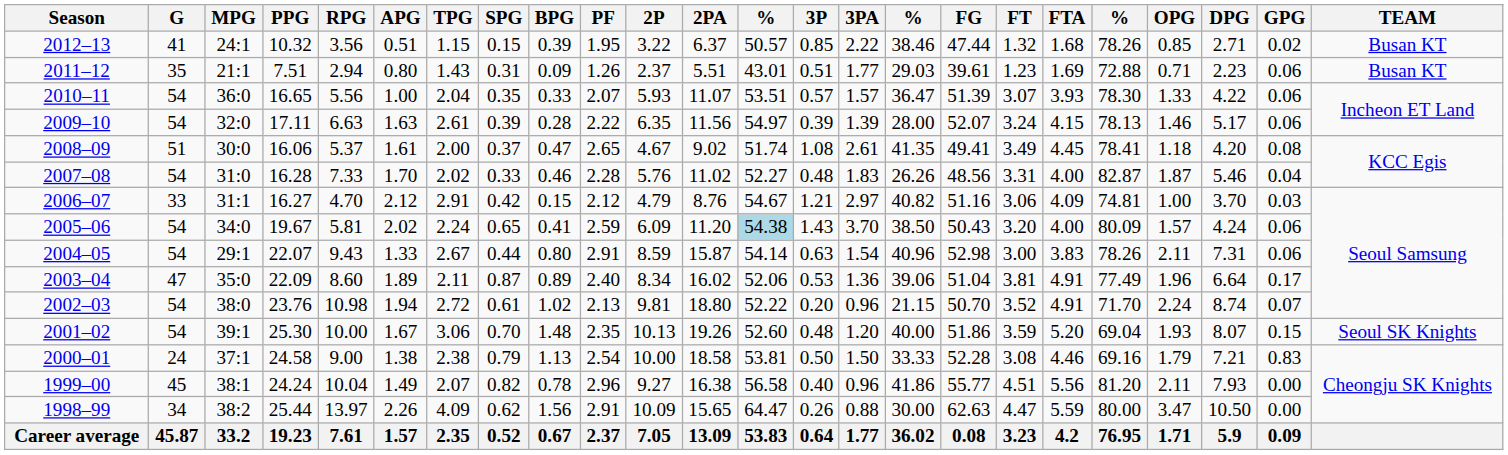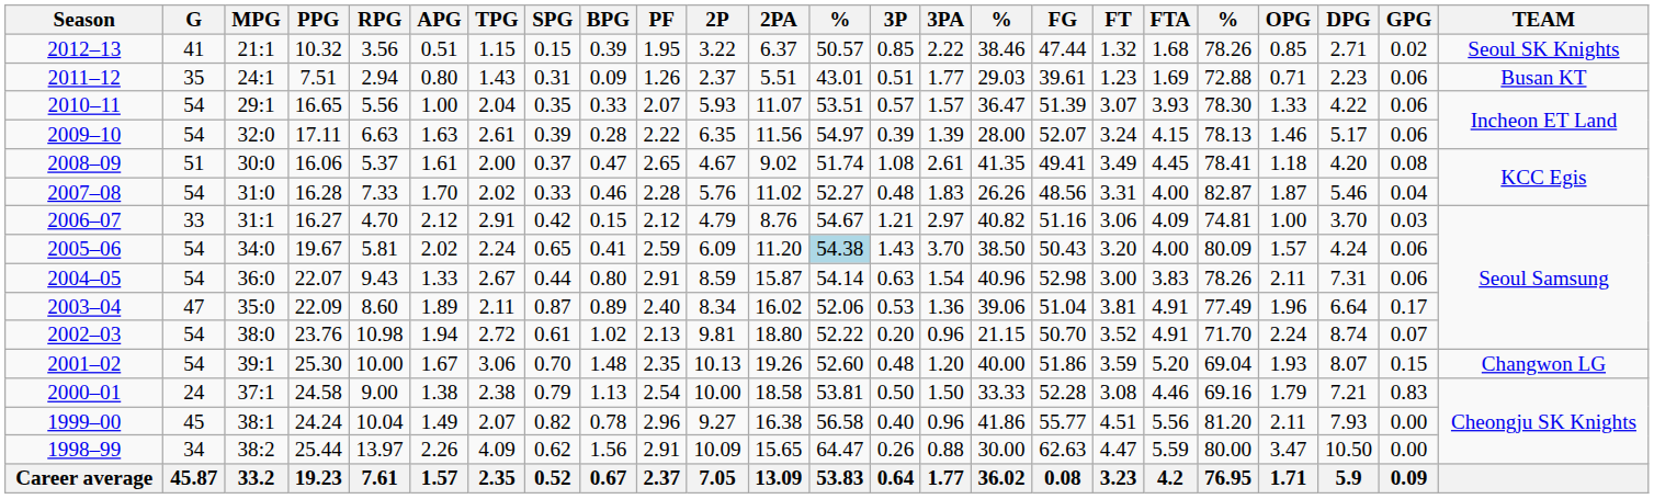 <table class="wikitable" style="text-align:center; line-height:90%; font-size:95%; width:60%;">
 <tr>
 <th>Season</th>
 <th>G</th>
 <th>MPG</th>
 <th>PPG</th>
 <th>RPG</th>
 <th>APG</th>
 <th>TPG</th>
 <th>SPG</th>
 <th>BPG</th>
 <th>PF</th>
 <th>2P</th>
 <th>2PA</th>
 <th>%</th>
 <th>3P</th>
 <th>3PA</th>
 <th>%</th>
 <th>FG</th>
 <th>FT</th>
 <th>FTA</th>
 <th>%</th>
 <th>OPG</th>
 <th>DPG</th>
 <th>GPG</th>
 <th>TEAM</th>
 </tr>
 <tr>
 <td><a href='#'>2012–13</a></td>
 <td>41</td>
-<td>24:1</td>
+<td>21:1</td>
 <td>10.32</td>
 <td>3.56</td>
 <td>0.51</td>
 <td>1.15</td>
 <td>0.15</td>
 <td>0.39</td>
 <td>1.95</td>
 <td>3.22</td>
 <td>6.37</td>
 <td>50.57</td>
 <td>0.85</td>
 <td>2.22</td>
 <td>38.46</td>
 <td>47.44</td>
 <td>1.32</td>
 <td>1.68</td>
 <td>78.26</td>
 <td>0.85</td>
 <td>2.71</td>
 <td>0.02</td>
-<td><a href='#'>Busan KT</a></td>
+<td><a href='#'>Seoul SK Knights</a></td>
 </tr>
 <tr>
 <td><a href='#'>2011–12</a></td>
 <td>35</td>
-<td>21:1</td>
+<td>24:1</td>
 <td>7.51</td>
 <td>2.94</td>
 <td>0.80</td>
 <td>1.43</td>
 <td>0.31</td>
 <td>0.09</td>
 <td>1.26</td>
 <td>2.37</td>
 <td>5.51</td>
 <td>43.01</td>
 <td>0.51</td>
 <td>1.77</td>
 <td>29.03</td>
 <td>39.61</td>
 <td>1.23</td>
 <td>1.69</td>
 <td>72.88</td>
 <td>0.71</td>
 <td>2.23</td>
 <td>0.06</td>
 <td><a href='#'>Busan KT</a></td>
 </tr>
 <tr>
 <td><a href='#'>2010–11</a></td>
 <td>54</td>
-<td>36:0</td>
+<td>29:1</td>
 <td>16.65</td>
 <td>5.56</td>
 <td>1.00</td>
 <td>2.04</td>
 <td>0.35</td>
 <td>0.33</td>
 <td>2.07</td>
 <td>5.93</td>
 <td>11.07</td>
 <td>53.51</td>
 <td>0.57</td>
 <td>1.57</td>
 <td>36.47</td>
 <td>51.39</td>
 <td>3.07</td>
 <td>3.93</td>
 <td>78.30</td>
 <td>1.33</td>
 <td>4.22</td>
 <td>0.06</td>
 <td rowspan=2><a href='#'>Incheon ET Land</a></td>
 </tr>
 <tr>
 <td><a href='#'>2009–10</a></td>
 <td>54</td>
 <td>32:0</td>
 <td>17.11</td>
 <td>6.63</td>
 <td>1.63</td>
 <td>2.61</td>
 <td>0.39</td>
 <td>0.28</td>
 <td>2.22</td>
 <td>6.35</td>
 <td>11.56</td>
 <td>54.97</td>
 <td>0.39</td>
 <td>1.39</td>
 <td>28.00</td>
 <td>52.07</td>
 <td>3.24</td>
 <td>4.15</td>
 <td>78.13</td>
 <td>1.46</td>
 <td>5.17</td>
 <td>0.06</td>
 </tr>
 <tr>
 <td><a href='#'>2008–09</a></td>
 <td>51</td>
 <td>30:0</td>
 <td>16.06</td>
 <td>5.37</td>
 <td>1.61</td>
 <td>2.00</td>
 <td>0.37</td>
 <td>0.47</td>
 <td>2.65</td>
 <td>4.67</td>
 <td>9.02</td>
 <td>51.74</td>
 <td>1.08</td>
 <td>2.61</td>
 <td>41.35</td>
 <td>49.41</td>
 <td>3.49</td>
 <td>4.45</td>
 <td>78.41</td>
 <td>1.18</td>
 <td>4.20</td>
 <td>0.08</td>
 <td rowspan="2"><a href='#'>KCC Egis</a></td>
 </tr>
 <tr>
 <td><a href='#'>2007–08</a></td>
 <td>54</td>
 <td>31:0</td>
 <td>16.28</td>
 <td>7.33</td>
 <td>1.70</td>
 <td>2.02</td>
 <td>0.33</td>
 <td>0.46</td>
 <td>2.28</td>
 <td>5.76</td>
 <td>11.02</td>
 <td>52.27</td>
 <td>0.48</td>
 <td>1.83</td>
 <td>26.26</td>
 <td>48.56</td>
 <td>3.31</td>
 <td>4.00</td>
 <td>82.87</td>
 <td>1.87</td>
 <td>5.46</td>
 <td>0.04</td>
 </tr>
 <tr>
 <td><a href='#'>2006–07</a></td>
 <td>33</td>
 <td>31:1</td>
 <td>16.27</td>
 <td>4.70</td>
 <td>2.12</td>
 <td>2.91</td>
 <td>0.42</td>
 <td>0.15</td>
 <td>2.12</td>
 <td>4.79</td>
 <td>8.76</td>
 <td>54.67</td>
 <td>1.21</td>
 <td>2.97</td>
 <td>40.82</td>
 <td>51.16</td>
 <td>3.06</td>
 <td>4.09</td>
 <td>74.81</td>
 <td>1.00</td>
 <td>3.70</td>
 <td>0.03</td>
 <td rowspan="5"><a href='#'>Seoul Samsung</a></td>
 </tr>
 <tr>
 <td><a href='#'>2005–06</a></td>
 <td>54</td>
 <td>34:0</td>
 <td>19.67</td>
 <td>5.81</td>
 <td>2.02</td>
 <td>2.24</td>
 <td>0.65</td>
 <td>0.41</td>
 <td>2.59</td>
 <td>6.09</td>
 <td>11.20</td>
 <td style="background: lightblue;">54.38</td>
 <td>1.43</td>
 <td>3.70</td>
 <td>38.50</td>
 <td>50.43</td>
 <td>3.20</td>
 <td>4.00</td>
 <td>80.09</td>
 <td>1.57</td>
 <td>4.24</td>
 <td>0.06</td>
 </tr>
 <tr>
 <td><a href='#'>2004–05</a></td>
 <td>54</td>
-<td>29:1</td>
+<td>36:0</td>
 <td>22.07</td>
 <td>9.43</td>
 <td>1.33</td>
 <td>2.67</td>
 <td>0.44</td>
 <td>0.80</td>
 <td>2.91</td>
 <td>8.59</td>
 <td>15.87</td>
 <td>54.14</td>
 <td>0.63</td>
 <td>1.54</td>
 <td>40.96</td>
 <td>52.98</td>
 <td>3.00</td>
 <td>3.83</td>
 <td>78.26</td>
 <td>2.11</td>
 <td>7.31</td>
 <td>0.06</td>
 </tr>
 <tr>
 <td><a href='#'>2003–04</a></td>
 <td>47</td>
 <td>35:0</td>
 <td>22.09</td>
 <td>8.60</td>
 <td>1.89</td>
 <td>2.11</td>
 <td>0.87</td>
 <td>0.89</td>
 <td>2.40</td>
 <td>8.34</td>
 <td>16.02</td>
 <td>52.06</td>
 <td>0.53</td>
 <td>1.36</td>
 <td>39.06</td>
 <td>51.04</td>
 <td>3.81</td>
 <td>4.91</td>
 <td>77.49</td>
 <td>1.96</td>
 <td>6.64</td>
 <td>0.17</td>
 </tr>
 <tr>
 <td><a href='#'>2002–03</a></td>
 <td>54</td>
 <td>38:0</td>
 <td>23.76</td>
 <td>10.98</td>
 <td>1.94</td>
 <td>2.72</td>
 <td>0.61</td>
 <td>1.02</td>
 <td>2.13</td>
 <td>9.81</td>
 <td>18.80</td>
 <td>52.22</td>
 <td>0.20</td>
 <td>0.96</td>
 <td>21.15</td>
 <td>50.70</td>
 <td>3.52</td>
 <td>4.91</td>
 <td>71.70</td>
 <td>2.24</td>
 <td>8.74</td>
 <td>0.07</td>
 </tr>
 <tr>
 <td><a href='#'>2001–02</a></td>
 <td>54</td>
 <td>39:1</td>
 <td>25.30</td>
 <td>10.00</td>
 <td>1.67</td>
 <td>3.06</td>
 <td>0.70</td>
 <td>1.48</td>
 <td>2.35</td>
 <td>10.13</td>
 <td>19.26</td>
 <td>52.60</td>
 <td>0.48</td>
 <td>1.20</td>
 <td>40.00</td>
 <td>51.86</td>
 <td>3.59</td>
 <td>5.20</td>
 <td>69.04</td>
 <td>1.93</td>
 <td>8.07</td>
 <td>0.15</td>
-<td><a href='#'>Seoul SK Knights</a></td>
+<td><a href='#'>Changwon LG</a></td>
 </tr>
 <tr>
 <td><a href='#'>2000–01</a></td>
 <td>24</td>
 <td>37:1</td>
 <td>24.58</td>
 <td>9.00</td>
 <td>1.38</td>
 <td>2.38</td>
 <td>0.79</td>
 <td>1.13</td>
 <td>2.54</td>
 <td>10.00</td>
 <td>18.58</td>
 <td>53.81</td>
 <td>0.50</td>
 <td>1.50</td>
 <td>33.33</td>
 <td>52.28</td>
 <td>3.08</td>
 <td>4.46</td>
 <td>69.16</td>
 <td>1.79</td>
 <td>7.21</td>
 <td>0.83</td>
 <td rowspan="3"><a href='#'>Cheongju SK Knights</a></td>
 </tr>
 <tr>
 <td><a href='#'>1999–00</a></td>
 <td>45</td>
 <td>38:1</td>
 <td>24.24</td>
 <td>10.04</td>
 <td>1.49</td>
 <td>2.07</td>
 <td>0.82</td>
 <td>0.78</td>
 <td>2.96</td>
 <td>9.27</td>
 <td>16.38</td>
 <td>56.58</td>
 <td>0.40</td>
 <td>0.96</td>
 <td>41.86</td>
 <td>55.77</td>
 <td>4.51</td>
 <td>5.56</td>
 <td>81.20</td>
 <td>2.11</td>
 <td>7.93</td>
 <td>0.00</td>
 </tr>
 <tr>
 <td><a href='#'>1998–99</a></td>
 <td>34</td>
 <td>38:2</td>
 <td>25.44</td>
 <td>13.97</td>
 <td>2.26</td>
 <td>4.09</td>
 <td>0.62</td>
 <td>1.56</td>
 <td>2.91</td>
 <td>10.09</td>
 <td>15.65</td>
 <td>64.47</td>
 <td>0.26</td>
 <td>0.88</td>
 <td>30.00</td>
 <td>62.63</td>
 <td>4.47</td>
 <td>5.59</td>
 <td>80.00</td>
 <td>3.47</td>
 <td>10.50</td>
 <td>0.00</td>
 </tr>
 <tr>
 <th>Career average</th>
 <th>45.87</th>
 <th>33.2</th>
 <th>19.23</th>
 <th>7.61</th>
 <th>1.57</th>
 <th>2.35</th>
 <th>0.52</th>
 <th>0.67</th>
 <th>2.37</th>
 <th>7.05</th>
 <th>13.09</th>
 <th>53.83</th>
 <th>0.64</th>
 <th>1.77</th>
 <th>36.02</th>
 <th>0.08</th>
 <th>3.23</th>
 <th>4.2</th>
 <th>76.95</th>
 <th>1.71</th>
 <th>5.9</th>
 <th>0.09</th>
 <th></th>
 </tr>
 </table>
